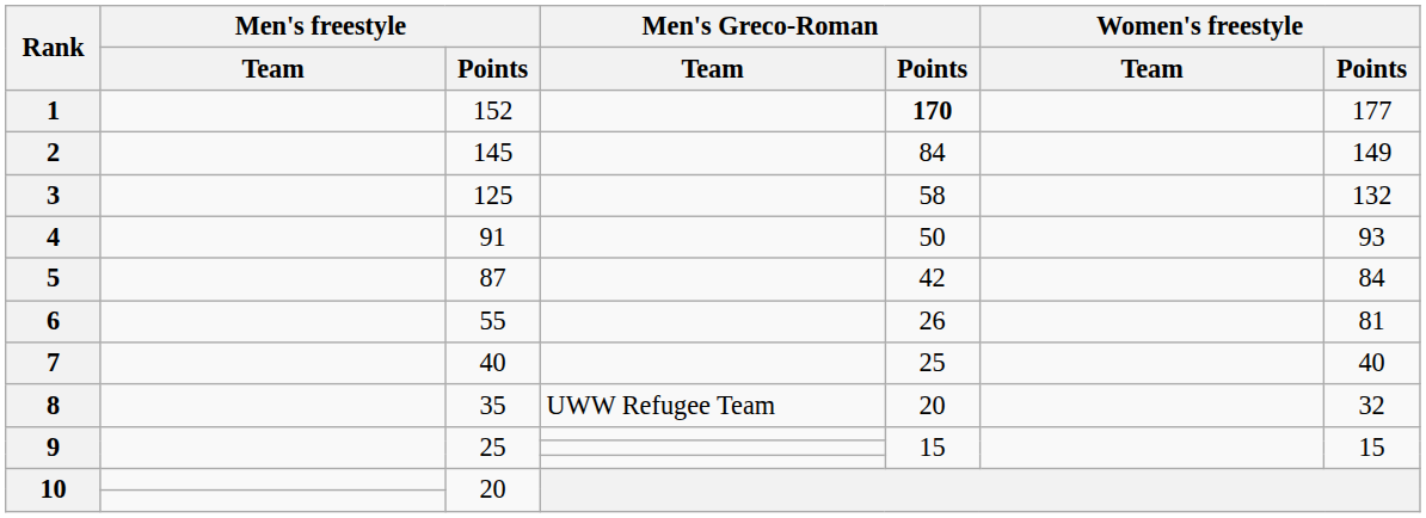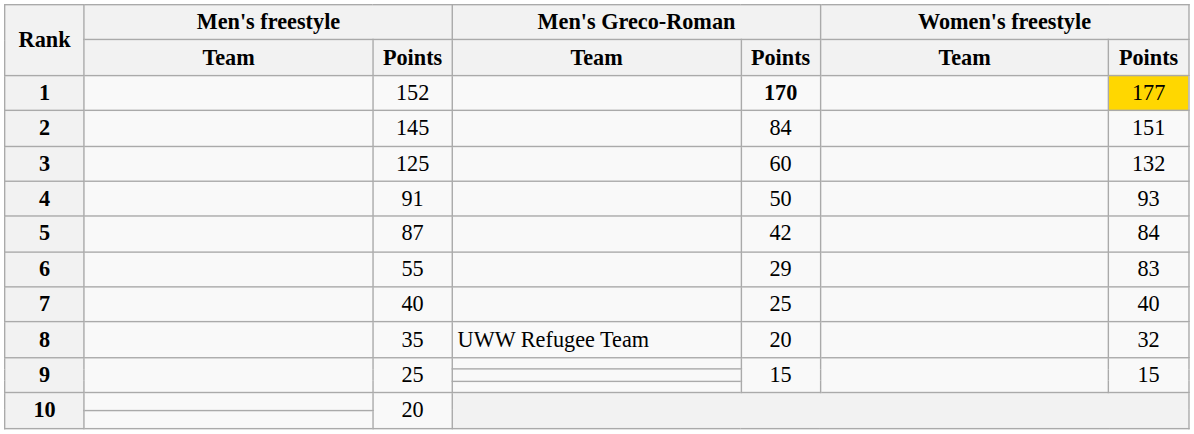 <table class="wikitable" style="text-align:center;">
 <tr>
 <th width=50 rowspan="2">Rank</th>
 <th colspan="2">Men's freestyle</th>
 <th colspan="2">Men's Greco-Roman</th>
 <th colspan="2">Women's freestyle</th>
 </tr>
 <tr>
 <th width=200>Team</th>
 <th width=50>Points</th>
 <th width=200>Team</th>
 <th width=50>Points</th>
 <th width=200>Team</th>
 <th width=50>Points</th>
 </tr>
 <tr>
 <th>1</th>
 <td align=left></td>
 <td>152</td>
 <td align=left></td>
 <td><strong>170</strong></td>
 <td align=left></td>
-<td>177</td>
+<td style="background: gold;">177</td>
 </tr>
 <tr>
 <th>2</th>
 <td align=left></td>
 <td>145</td>
 <td align=left></td>
 <td>84</td>
 <td align=left></td>
-<td>149</td>
+<td>151</td>
 </tr>
 <tr>
 <th>3</th>
 <td align=left></td>
 <td>125</td>
 <td align=left></td>
-<td>58</td>
+<td>60</td>
 <td align=left></td>
 <td>132</td>
 </tr>
 <tr>
 <th>4</th>
 <td align=left></td>
 <td>91</td>
 <td align=left></td>
 <td>50</td>
 <td align=left></td>
 <td>93</td>
 </tr>
 <tr>
 <th>5</th>
 <td align=left></td>
 <td>87</td>
 <td align=left></td>
 <td>42</td>
 <td align=left></td>
 <td>84</td>
 </tr>
 <tr>
 <th>6</th>
 <td align=left></td>
 <td>55</td>
 <td align=left></td>
-<td>26</td>
+<td>29</td>
 <td align=left></td>
-<td>81</td>
+<td>83</td>
 </tr>
 <tr>
 <th>7</th>
 <td align=left></td>
 <td>40</td>
 <td align=left></td>
 <td>25</td>
 <td align=left></td>
 <td>40</td>
 </tr>
 <tr>
 <th>8</th>
 <td align=left></td>
 <td>35</td>
 <td align=left>UWW Refugee Team</td>
 <td>20</td>
 <td align="left"></td>
 <td>32</td>
 </tr>
 <tr>
 <th rowspan="3">9</th>
 <td rowspan="3" align="left"></td>
 <td rowspan="3">25</td>
 <td align=left></td>
 <td rowspan="3">15</td>
 <td rowspan="3" align="left"></td>
 <td rowspan="3">15</td>
 </tr>
 <tr>
 <td align=left></td>
 </tr>
 <tr>
 <td align=left></td>
 </tr>
 <tr>
 <th rowspan="2">10</th>
 <td align="left"></td>
 <td rowspan="2">20</td>
 <th colspan="4" rowspan="2" align="left"></th>
 </tr>
 <tr>
 <td align=left></td>
 </tr>
 </table>
